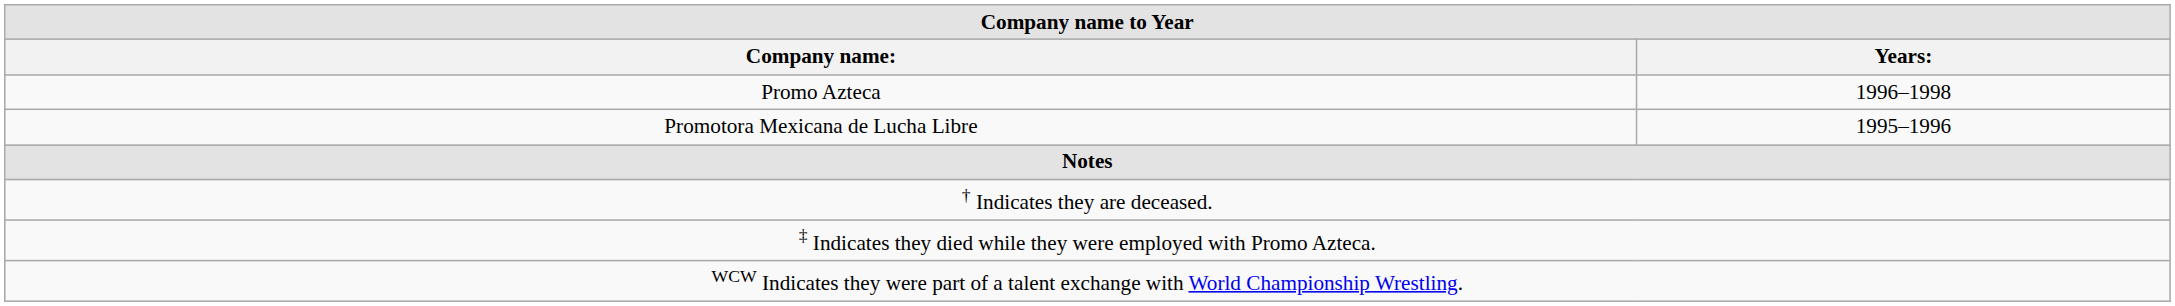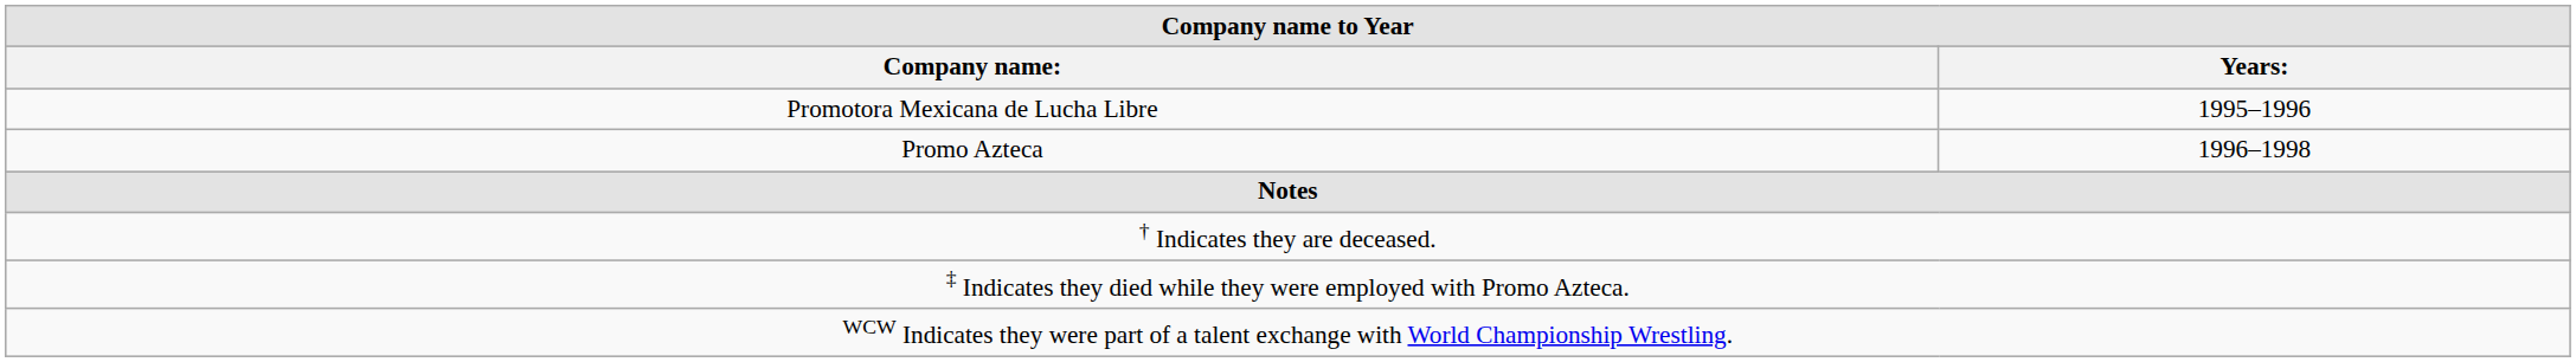 <table class="wikitable" width="70%" style="font-size:85%; text-align:center;">
 <tr>
 <th style="background: #e3e3e3;" colspan="2">Company name to Year</th>
 </tr>
 <tr>
 <th>Company name:</th>
 <th>Years:</th>
 </tr>
 <tr>
+<td>Promotora Mexicana de Lucha Libre</td>
+<td>1995–1996</td>
+</tr>
+<tr>
 <td>Promo Azteca</td>
 <td>1996–1998</td>
-</tr>
-<tr>
-<td>Promotora Mexicana de Lucha Libre</td>
-<td>1995–1996</td>
 </tr>
 <tr>
 <th style="background: #e3e3e3;" colspan="2">Notes</th>
 </tr>
 <tr>
 <td colspan="2"><sup>†</sup> Indicates they are deceased.</td>
 </tr>
 <tr>
 <td colspan="2"><sup>‡</sup> Indicates they died while they were employed with Promo Azteca.</td>
 </tr>
 <tr>
 <td colspan="2"><sup>WCW</sup> Indicates they were part of a talent exchange with <a href='#'>World Championship Wrestling</a>.</td>
 </tr>
 </table>
